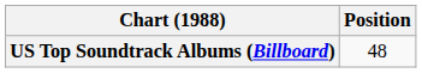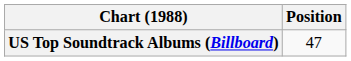 <table class="wikitable sortable plainrowheaders" style="text-align:center">
 <tr>
 <th>Chart (1988)</th>
 <th>Position</th>
 </tr>
 <tr>
 <th scope="row">US Top Soundtrack Albums (<a href='#'><em>Billboard</em></a>)</th>
-<td>48</td>
+<td>47</td>
 </tr>
 </table>
